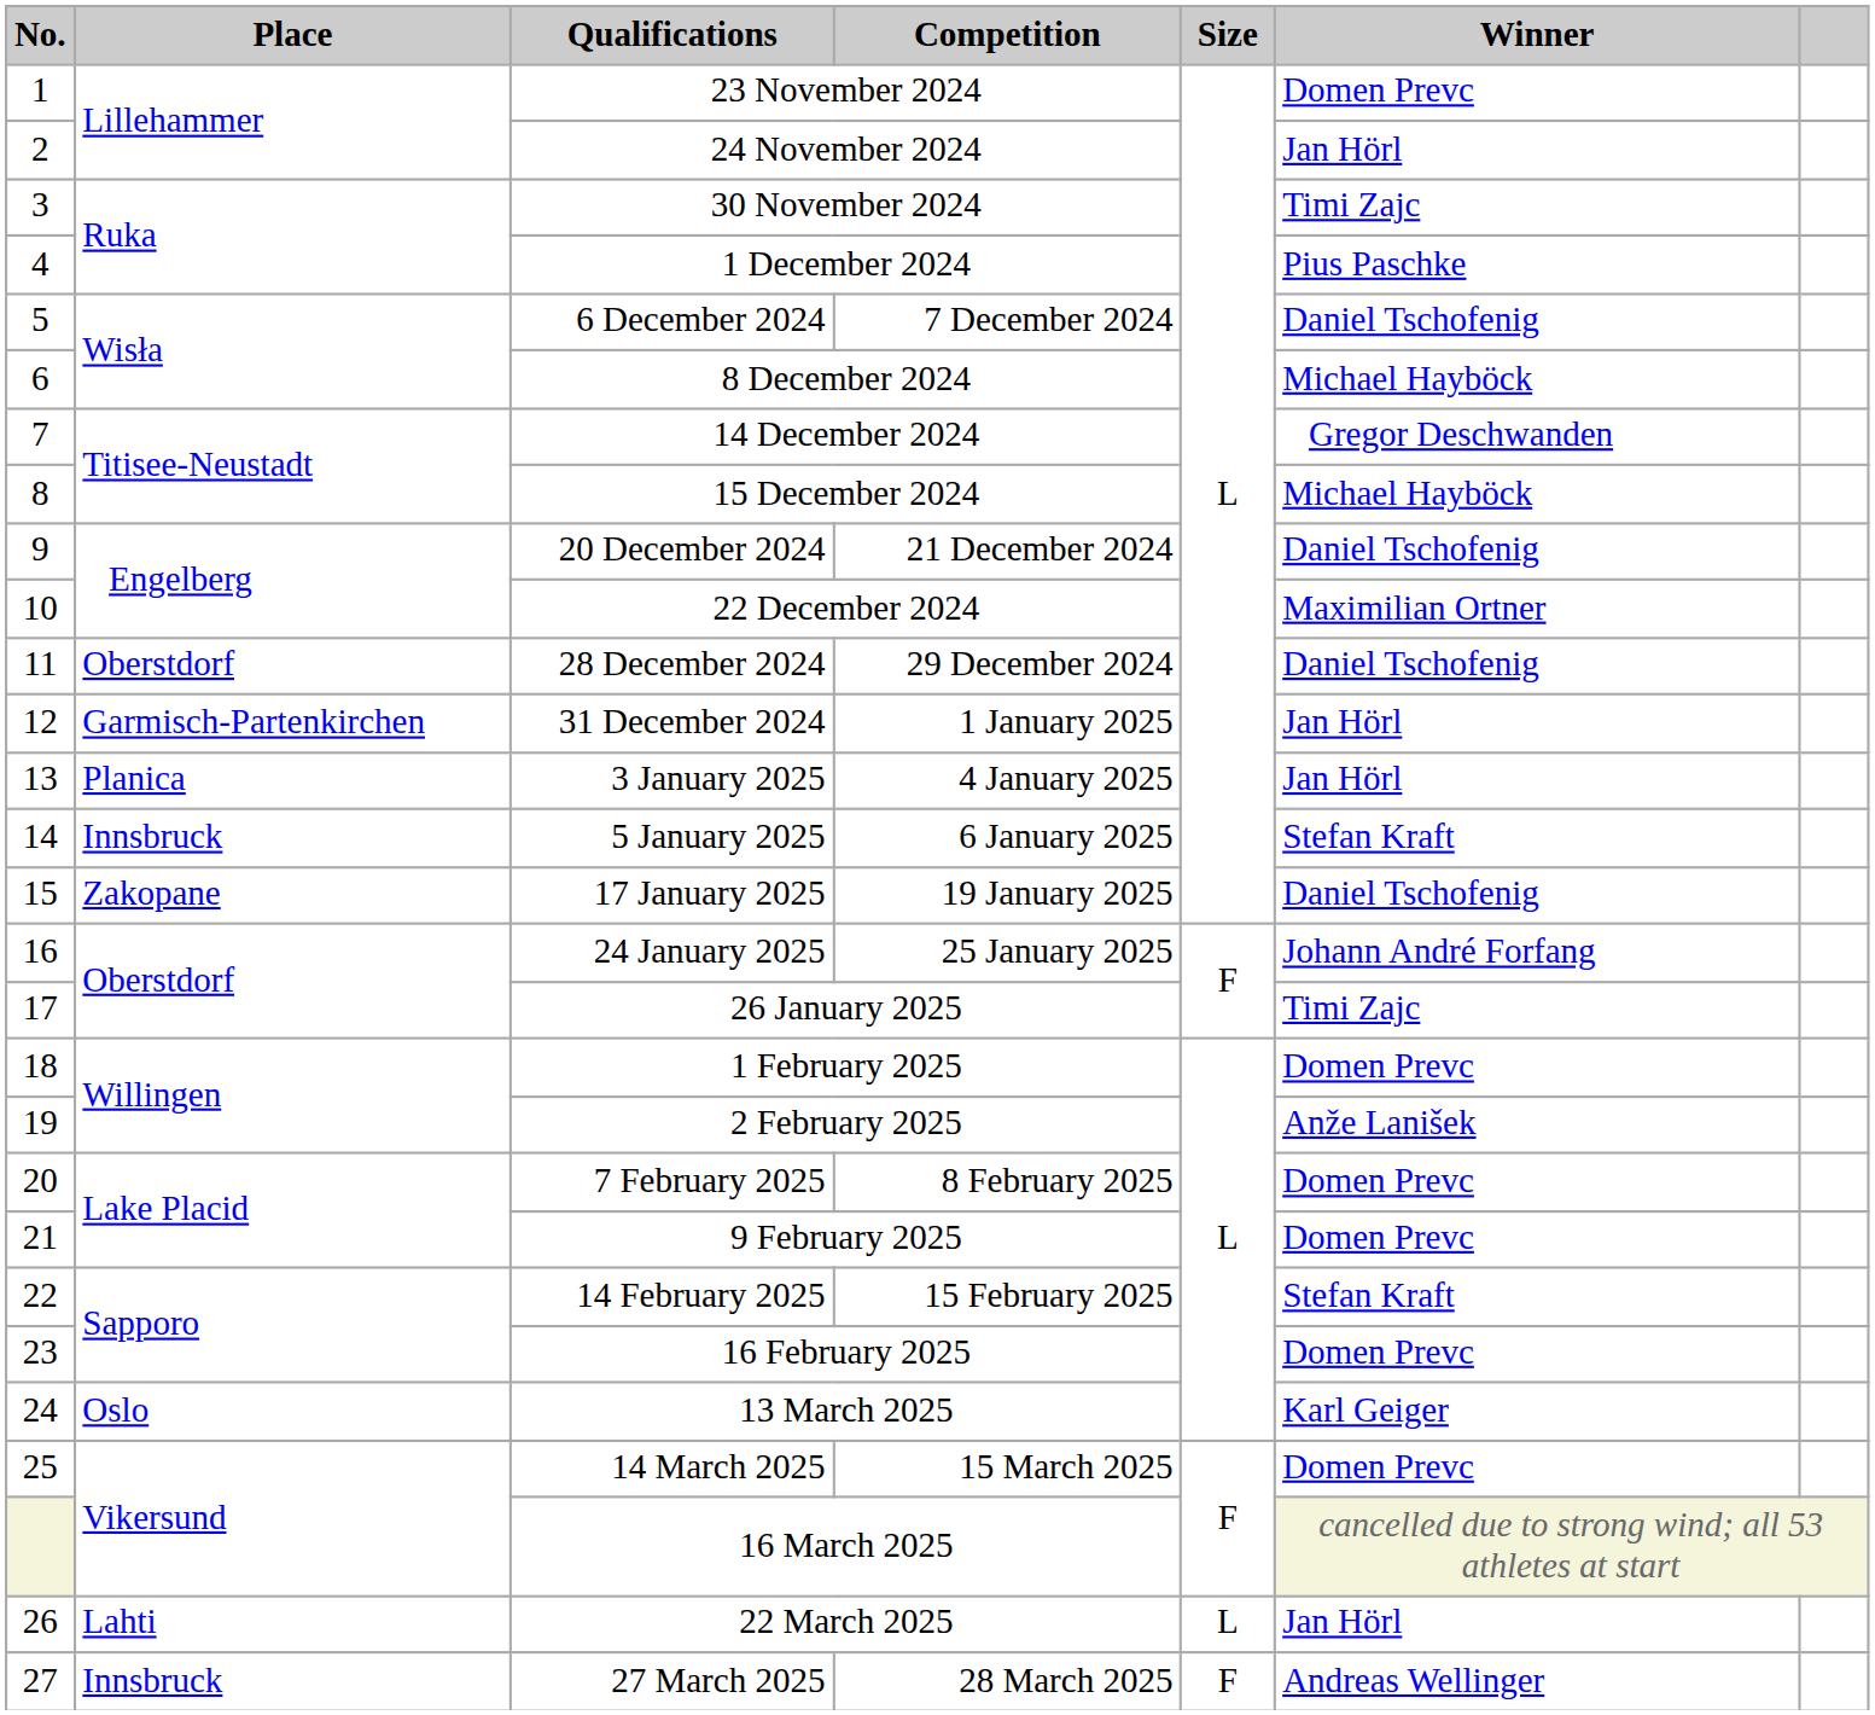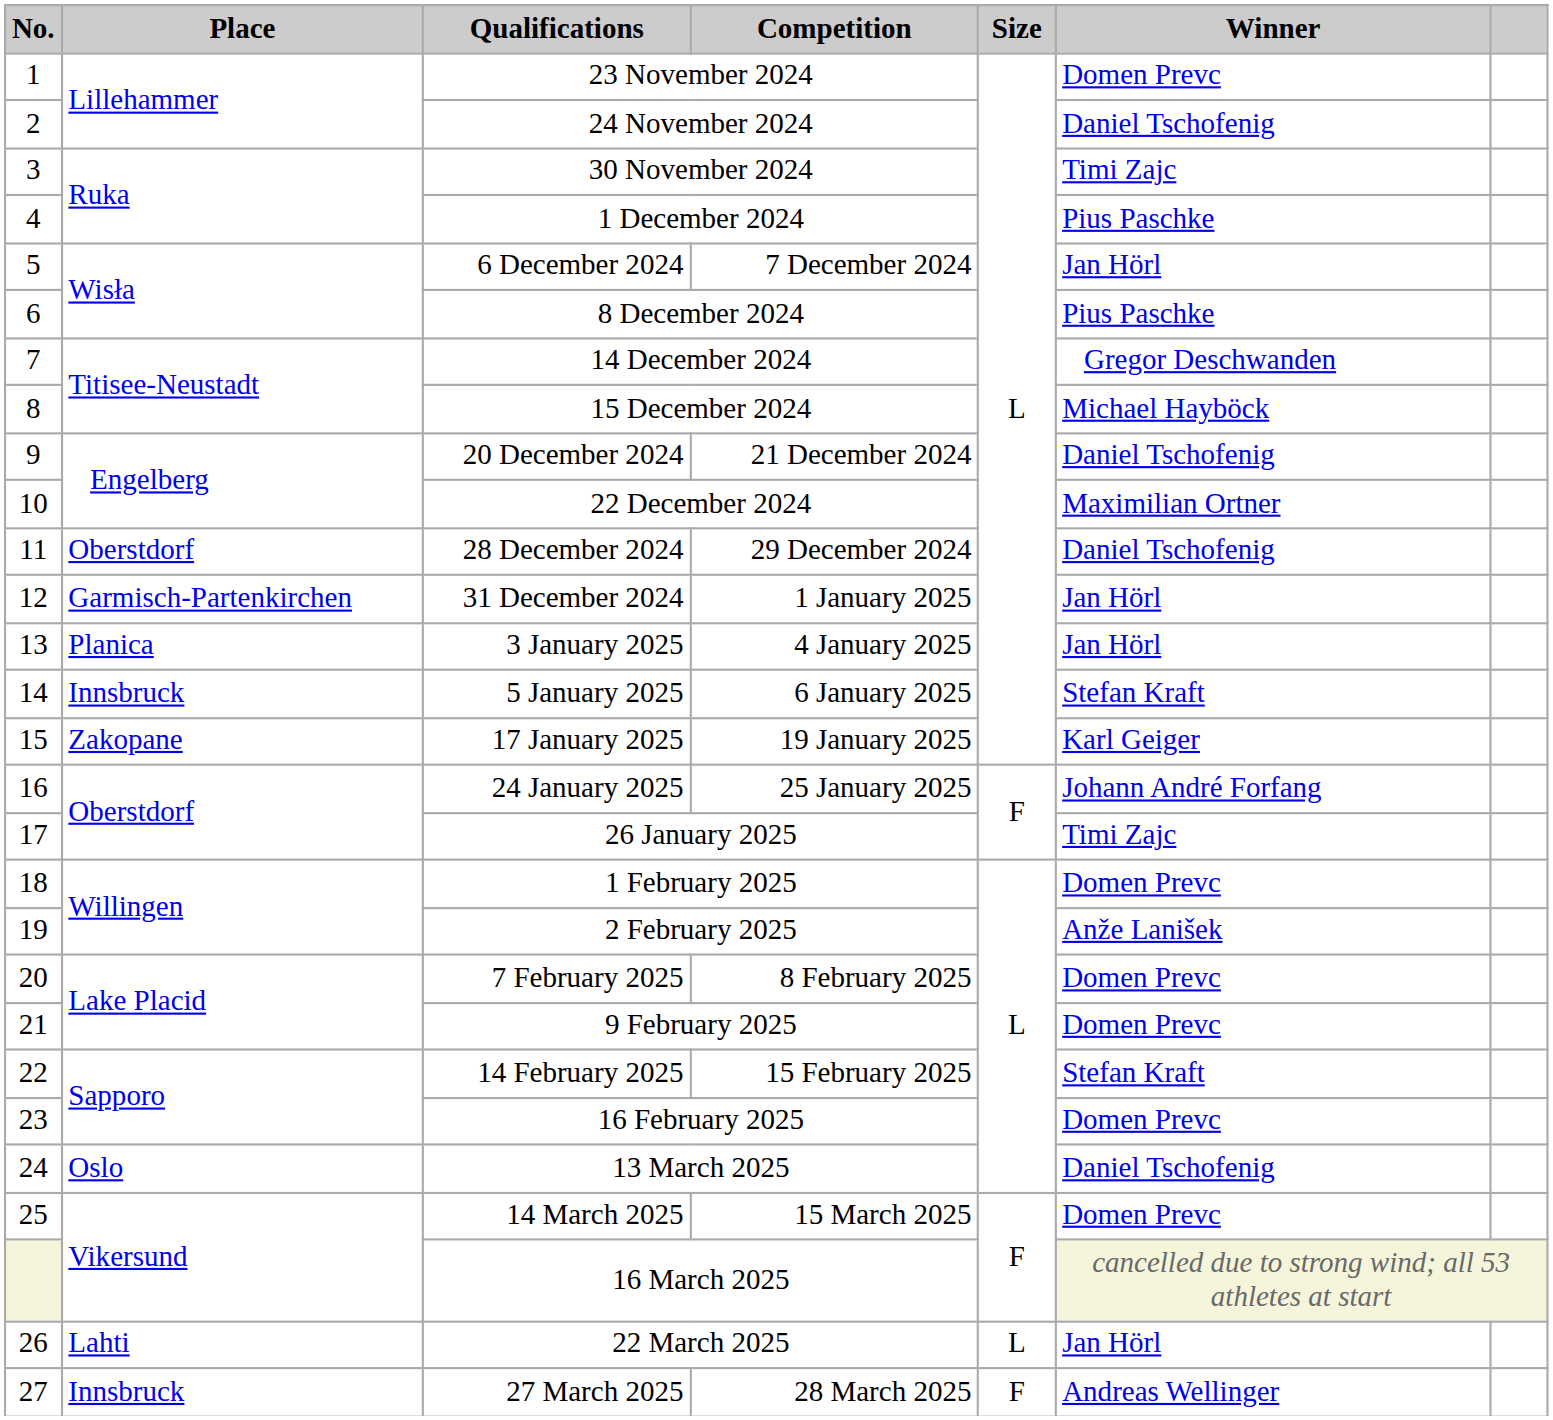 <table class="wikitable plainrowheaders" style="background:#fff; width=60%; font-size:86%; line-height:16px; border:grey solid 1px; border-collapse:collapse;">
 <tr style="background:#ccc; text-align:center;">
 <th style="background-color: #ccc;" width=20>No.</th>
 <th style="background-color: #ccc;" width=165>Place</th>
 <th style="background-color: #ccc;" width=120>Qualifications</th>
 <th style="background-color: #ccc;" width=130>Competition</th>
 <th style="background-color: #ccc;" width=30>Size</th>
 <th style="background-color: #ccc;" width=200>Winner</th>
 <th scope="col" style="background:#ccc; width:20px;"></th>
 </tr>
 <tr>
 <td align=center>1</td>
 <td rowspan="2"> <a href='#'>Lillehammer</a></td>
 <td colspan=2 align=center>23 November 2024</td>
 <td rowspan="15" align=center>L</td>
 <td> <a href='#'>Domen Prevc</a></td>
 <td></td>
 </tr>
 <tr>
 <td align=center>2</td>
 <td colspan=2 align=center>24 November 2024</td>
-<td> <a href='#'>Jan Hörl</a></td>
+<td> <a href='#'>Daniel Tschofenig</a></td>
 <td></td>
 </tr>
 <tr>
 <td align=center>3</td>
 <td rowspan=2> <a href='#'>Ruka</a></td>
 <td colspan=2 align=center>30 November 2024</td>
 <td> <a href='#'>Timi Zajc</a></td>
 <td></td>
 </tr>
 <tr>
 <td align=center>4</td>
 <td colspan=2 align=center>1 December 2024</td>
 <td> <a href='#'>Pius Paschke</a></td>
 <td></td>
 </tr>
 <tr>
 <td align=center>5</td>
 <td rowspan=2> <a href='#'>Wisła</a></td>
 <td align=right>6 December 2024</td>
 <td align=right>7 December 2024</td>
-<td> <a href='#'>Daniel Tschofenig</a></td>
+<td> <a href='#'>Jan Hörl</a></td>
 <td></td>
 </tr>
 <tr>
 <td align=center>6</td>
 <td colspan=2 align=center>8 December 2024</td>
-<td> <a href='#'>Michael Hayböck</a></td>
+<td> <a href='#'>Pius Paschke</a></td>
 <td></td>
 </tr>
 <tr>
 <td align=center>7</td>
 <td rowspan=2> <a href='#'>Titisee-Neustadt</a></td>
 <td colspan=2 align=center>14 December 2024</td>
 <td>   <a href='#'>Gregor Deschwanden</a></td>
 <td></td>
 </tr>
 <tr>
 <td align=center>8</td>
 <td colspan=2 align=center>15 December 2024</td>
 <td> <a href='#'>Michael Hayböck</a></td>
 <td></td>
 </tr>
 <tr>
 <td align=center>9</td>
 <td rowspan=2>   <a href='#'>Engelberg</a></td>
 <td align=right>20 December 2024</td>
 <td align=right>21 December 2024</td>
 <td> <a href='#'>Daniel Tschofenig</a></td>
 <td></td>
 </tr>
 <tr>
 <td align=center>10</td>
 <td colspan=2 align=center>22 December 2024</td>
 <td> <a href='#'>Maximilian Ortner</a></td>
 <td></td>
 </tr>
 <tr>
 <td align=center>11</td>
 <td> <a href='#'>Oberstdorf</a></td>
 <td align=right>28 December 2024</td>
 <td align=right>29 December 2024</td>
 <td> <a href='#'>Daniel Tschofenig</a></td>
 <td></td>
 </tr>
 <tr>
 <td align=center>12</td>
 <td> <a href='#'>Garmisch-Partenkirchen</a></td>
 <td align=right>31 December 2024</td>
 <td align=right>1 January 2025</td>
 <td> <a href='#'>Jan Hörl</a></td>
 <td></td>
 </tr>
 <tr>
 <td align=center>13</td>
 <td> <a href='#'>Planica</a></td>
 <td align=right>3 January 2025</td>
 <td align=right>4 January 2025</td>
 <td> <a href='#'>Jan Hörl</a></td>
 <td></td>
 </tr>
 <tr>
 <td align=center>14</td>
 <td> <a href='#'>Innsbruck</a></td>
 <td align=right>5 January 2025</td>
 <td align=right>6 January 2025</td>
 <td> <a href='#'>Stefan Kraft</a></td>
 <td></td>
 </tr>
 <tr>
 <td align=center>15</td>
 <td> <a href='#'>Zakopane</a></td>
 <td align=right>17 January 2025</td>
 <td align=right>19 January 2025</td>
-<td> <a href='#'>Daniel Tschofenig</a></td>
+<td> <a href='#'>Karl Geiger</a></td>
 <td></td>
 </tr>
 <tr>
 <td align=center>16</td>
 <td rowspan=2> <a href='#'>Oberstdorf</a></td>
 <td align=right>24 January 2025</td>
 <td align=right>25 January 2025</td>
 <td rowspan="2" align=center>F</td>
 <td> <a href='#'>Johann André Forfang</a></td>
 <td></td>
 </tr>
 <tr>
 <td align=center>17</td>
 <td colspan=2 align=center>26 January 2025</td>
 <td> <a href='#'>Timi Zajc</a></td>
 <td></td>
 </tr>
 <tr>
 <td align=center>18</td>
 <td rowspan=2> <a href='#'>Willingen</a></td>
 <td colspan=2 align=center>1 February 2025</td>
 <td rowspan="7" align=center>L</td>
 <td> <a href='#'>Domen Prevc</a></td>
 <td></td>
 </tr>
 <tr>
 <td align=center>19</td>
 <td colspan=2 align=center>2 February 2025</td>
 <td> <a href='#'>Anže Lanišek</a></td>
 <td></td>
 </tr>
 <tr>
 <td align=center>20</td>
 <td rowspan=2> <a href='#'>Lake Placid</a></td>
 <td align=right>7 February 2025</td>
 <td align=right>8 February 2025</td>
 <td> <a href='#'>Domen Prevc</a></td>
 <td></td>
 </tr>
 <tr>
 <td align=center>21</td>
 <td colspan=2 align=center>9 February 2025</td>
 <td> <a href='#'>Domen Prevc</a></td>
 <td></td>
 </tr>
 <tr>
 <td align=center>22</td>
 <td rowspan=2> <a href='#'>Sapporo</a></td>
 <td align=right>14 February 2025</td>
 <td align=right>15 February 2025</td>
 <td> <a href='#'>Stefan Kraft</a></td>
 <td></td>
 </tr>
 <tr>
 <td align=center>23</td>
 <td colspan=2 align=center>16 February 2025</td>
 <td> <a href='#'>Domen Prevc</a></td>
 <td></td>
 </tr>
 <tr>
 <td align=center>24</td>
 <td> <a href='#'>Oslo</a></td>
 <td colspan=2 align=center>13 March 2025</td>
-<td> <a href='#'>Karl Geiger</a></td>
+<td> <a href='#'>Daniel Tschofenig</a></td>
 <td></td>
 </tr>
 <tr>
 <td align=center>25</td>
 <td rowspan=2> <a href='#'>Vikersund</a></td>
 <td align=right>14 March 2025</td>
 <td align=right>15 March 2025</td>
 <td rowspan=2 align=center>F</td>
 <td> <a href='#'>Domen Prevc</a></td>
 <td></td>
 </tr>
 <tr>
 <td bgcolor="F5F5DC"></td>
 <td colspan=2 align=center>16 March 2025</td>
 <td colspan=2 align=center bgcolor="F5F5DC" style=color:#696969><em>cancelled due to strong wind; all 53 athletes at start</em></td>
 </tr>
 <tr>
 <td align=center>26</td>
 <td> <a href='#'>Lahti</a></td>
 <td colspan=2 align=center>22 March 2025</td>
 <td align=center>L</td>
 <td> <a href='#'>Jan Hörl</a></td>
 <td></td>
 </tr>
 <tr>
 <td align=center>27</td>
 <td> <a href='#'>Innsbruck</a></td>
 <td align=right>27 March 2025</td>
 <td align=right>28 March 2025</td>
 <td align=center>F</td>
 <td> <a href='#'>Andreas Wellinger</a></td>
 <td></td>
 </tr>
 </table>
